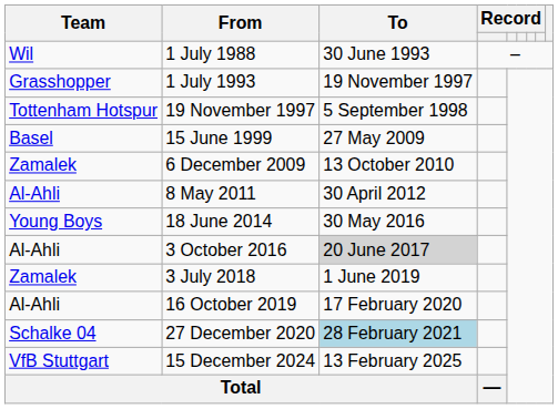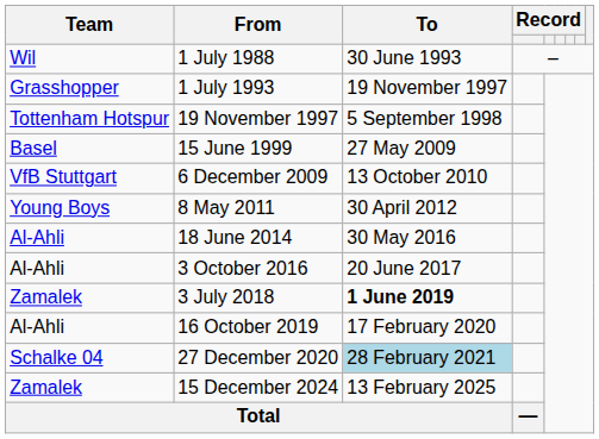 <table class="wikitable" style="text-align:center">
 <tr>
 <th rowspan="2">Team</th>
 <th rowspan="2">From</th>
 <th rowspan="2">To</th>
 <th colspan="5">Record</th>
 <th rowspan="2"></th>
 </tr>
 <tr>
 <th></th>
 <th></th>
 <th></th>
 <th></th>
 <th></th>
 </tr>
 <tr>
 <td align=left><a href='#'>Wil</a></td>
 <td align=left>1 July 1988</td>
 <td align=left>30 June 1993<br></td>
 <td colspan="6">– </td>
 </tr>
 <tr>
 <td align=left><a href='#'>Grasshopper</a></td>
 <td align=left>1 July 1993</td>
 <td align=left>19 November 1997<br></td>
 <td></td>
 </tr>
 <tr>
 <td align=left><a href='#'>Tottenham Hotspur</a></td>
 <td align=left>19 November 1997</td>
 <td align=left>5 September 1998<br></td>
 <td></td>
 </tr>
 <tr>
 <td align=left><a href='#'>Basel</a></td>
 <td align=left>15 June 1999</td>
 <td align=left>27 May 2009<br></td>
 <td></td>
 </tr>
 <tr>
-<td align=left><a href='#'>Zamalek</a></td>
+<td align=left><a href='#'>VfB Stuttgart</a></td>
 <td align=left>6 December 2009</td>
 <td align=left>13 October 2010<br></td>
 <td></td>
 </tr>
 <tr>
-<td align=left><a href='#'>Al-Ahli</a></td>
+<td align=left><a href='#'>Young Boys</a></td>
 <td align=left>8 May 2011</td>
 <td align=left>30 April 2012<br></td>
 <td></td>
 </tr>
 <tr>
-<td align=left><a href='#'>Young Boys</a></td>
+<td align=left><a href='#'>Al-Ahli</a></td>
 <td align=left>18 June 2014</td>
 <td align=left>30 May 2016<br></td>
 <td></td>
 </tr>
 <tr>
 <td align=left>Al-Ahli</td>
 <td align=left>3 October 2016</td>
-<td align=left style="background: lightgrey;">20 June 2017<br></td>
+<td align=left>20 June 2017<br></td>
 <td></td>
 </tr>
 <tr>
 <td align=left><a href='#'>Zamalek</a></td>
 <td align=left>3 July 2018</td>
-<td align=left>1 June 2019<br></td>
+<td align=left><strong>1 June 2019<br></strong></td>
 <td></td>
 </tr>
 <tr>
 <td align=left>Al-Ahli</td>
 <td align=left>16 October 2019</td>
 <td align=left>17 February 2020<br></td>
 <td></td>
 </tr>
 <tr>
 <td align=left><a href='#'>Schalke 04</a></td>
 <td align=left>27 December 2020</td>
 <td align=left style="background: lightblue;">28 February 2021<br></td>
 <td></td>
 </tr>
 <tr>
-<td align=left><a href='#'>VfB Stuttgart</a></td>
+<td align=left><a href='#'>Zamalek</a></td>
 <td align=left>15 December 2024</td>
 <td align=left>13 February 2025<br></td>
 <td></td>
 </tr>
 <tr>
 <th colspan=3>Total<br></th>
 <th>—</th>
 </tr>
 </table>
